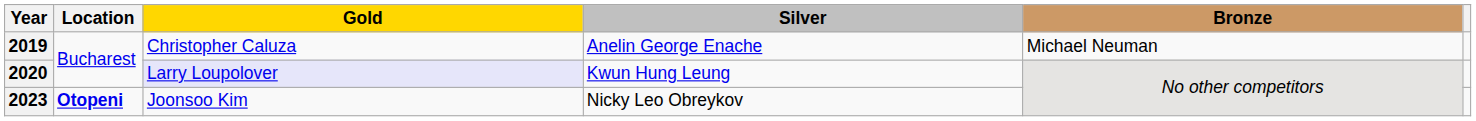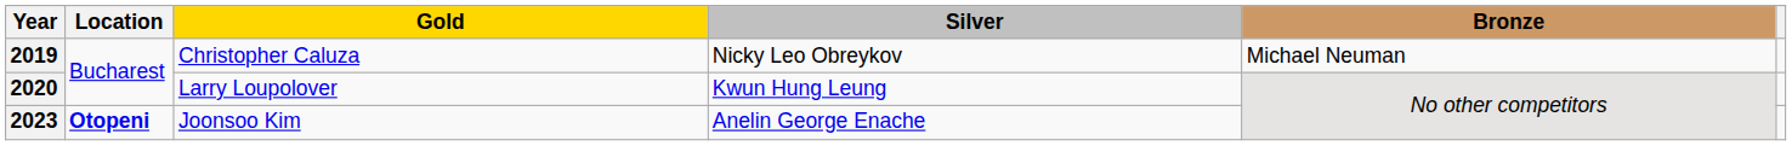 <table class="wikitable unsortable" style="text-align:left; width:85%">
 <tr>
 <th scope="col" style="text-align:center">Year</th>
 <th scope="col" style="text-align:center">Location</th>
 <td scope="col" style="text-align:center; width:30%; background:gold"><strong>Gold</strong></td>
 <td scope="col" style="text-align:center; width:30%; background:silver"><strong>Silver</strong></td>
 <td scope="col" style="text-align:center; width:30%; background:#c96"><strong>Bronze</strong></td>
 <th scope="col" style="text-align:center"></th>
 </tr>
 <tr>
 <th scope="row" style="text-align:left">2019</th>
 <td rowspan="2"><a href='#'>Bucharest</a></td>
 <td> <a href='#'>Christopher Caluza</a></td>
-<td> <a href='#'>Anelin George Enache</a></td>
+<td> Nicky Leo Obreykov</td>
 <td> Michael Neuman</td>
 <td></td>
 </tr>
 <tr>
 <th scope="row" style="text-align:left">2020</th>
-<td style="background: lavender;"> <a href='#'>Larry Loupolover</a></td>
+<td> <a href='#'>Larry Loupolover</a></td>
 <td> <a href='#'>Kwun Hung Leung</a></td>
 <td rowspan="2" align=center bgcolor="e5e4e2"><em>No other competitors</em></td>
 <td></td>
 </tr>
 <tr>
 <th scope="row" style="text-align:left">2023</th>
 <td><strong><a href='#'>Otopeni</a></strong></td>
 <td> <a href='#'>Joonsoo Kim</a></td>
-<td> Nicky Leo Obreykov</td>
+<td> <a href='#'>Anelin George Enache</a></td>
 <td></td>
 </tr>
 </table>
